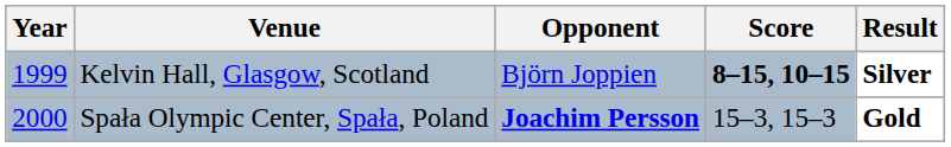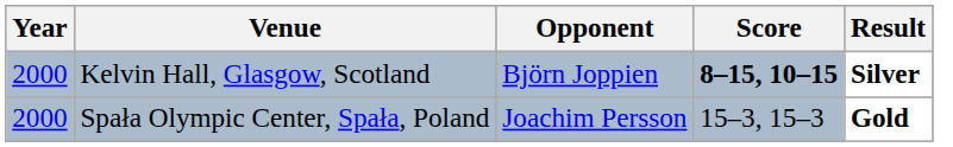 <table class="sortable wikitable" style="font-size: 90%;">
 <tr>
 <th>Year</th>
 <th>Venue</th>
 <th>Opponent</th>
 <th>Score</th>
 <th>Result</th>
 </tr>
 <tr style="background:#AABBCC">
-<td align="center"><a href='#'>1999</a></td>
+<td align="center"><a href='#'>2000</a></td>
 <td align="left">Kelvin Hall, <a href='#'>Glasgow</a>, Scotland</td>
 <td align="left"> <a href='#'>Björn Joppien</a></td>
 <td align="left"><strong>8–15, 10–15</strong></td>
 <td style="text-align:left; background:white"> <strong>Silver</strong></td>
 </tr>
 <tr style="background:#AABBCC">
 <td align="center"><a href='#'>2000</a></td>
 <td align="left">Spała Olympic Center, <a href='#'>Spała</a>, Poland</td>
-<td align="left"><strong> <a href='#'>Joachim Persson</a></strong></td>
+<td align="left"> <a href='#'>Joachim Persson</a></td>
 <td align="left">15–3, 15–3</td>
 <td style="text-align:left; background:white"> <strong>Gold</strong></td>
 </tr>
 </table>
